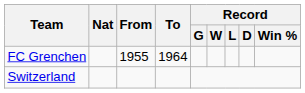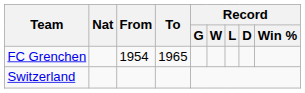 <table class="wikitable" style="text-align: center">
 <tr>
 <th rowspan="2">Team</th>
 <th rowspan="2">Nat</th>
 <th rowspan="2">From</th>
 <th rowspan="2">To</th>
 <th colspan="5">Record</th>
 </tr>
 <tr>
 <th>G</th>
 <th>W</th>
 <th>L</th>
 <th>D</th>
 <th>Win %</th>
 </tr>
 <tr>
 <td align=left><a href='#'>FC Grenchen</a></td>
 <td></td>
-<td align=left>1955</td>
-<td align=left>1964</td>
+<td align=left>1954</td>
+<td align=left>1965</td>
 <td></td>
 <td></td>
 <td></td>
 <td></td>
 <td></td>
 </tr>
 <tr>
 <td align=left><a href='#'>Switzerland</a></td>
 <td></td>
 <td align=left></td>
 <td align=left><br></td>
 </tr>
 </table>
